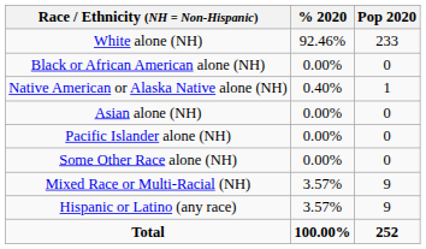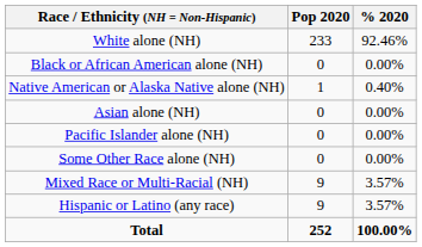 <table class="wikitable" style="text-align:center;">
 <tr>
 <th>Race / Ethnicity <small>(<em>NH = Non-Hispanic</em>)</small></th>
+<th>Pop 2020</th>
 <th>% 2020</th>
-<th>Pop 2020</th>
 </tr>
 <tr>
 <td><a href='#'>White</a> alone (NH)</td>
+<td>233</td>
 <td>92.46%</td>
-<td>233</td>
 </tr>
 <tr>
 <td><a href='#'>Black or African American</a> alone (NH)</td>
+<td>0</td>
 <td>0.00%</td>
-<td>0</td>
 </tr>
 <tr>
 <td><a href='#'>Native American</a> or <a href='#'>Alaska Native</a> alone (NH)</td>
+<td>1</td>
 <td>0.40%</td>
-<td>1</td>
 </tr>
 <tr>
 <td><a href='#'>Asian</a> alone (NH)</td>
+<td>0</td>
 <td>0.00%</td>
-<td>0</td>
 </tr>
 <tr>
 <td><a href='#'>Pacific Islander</a> alone (NH)</td>
+<td>0</td>
 <td>0.00%</td>
-<td>0</td>
 </tr>
 <tr>
 <td><a href='#'>Some Other Race</a> alone (NH)</td>
+<td>0</td>
 <td>0.00%</td>
-<td>0</td>
 </tr>
 <tr>
 <td><a href='#'>Mixed Race or Multi-Racial</a> (NH)</td>
+<td>9</td>
 <td>3.57%</td>
-<td>9</td>
 </tr>
 <tr>
 <td><a href='#'>Hispanic or Latino</a> (any race)</td>
+<td>9</td>
 <td>3.57%</td>
-<td>9</td>
 </tr>
 <tr>
 <td><strong>Total</strong></td>
+<td><strong>252</strong></td>
 <td><strong>100.00%</strong></td>
-<td><strong>252</strong></td>
 </tr>
 </table>
